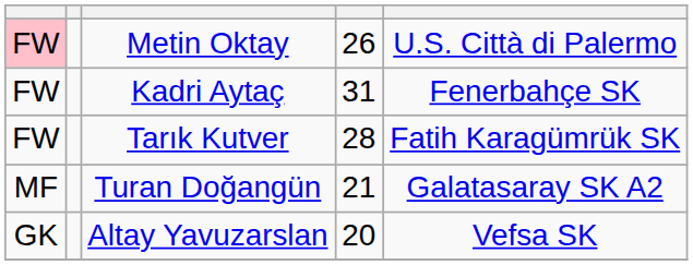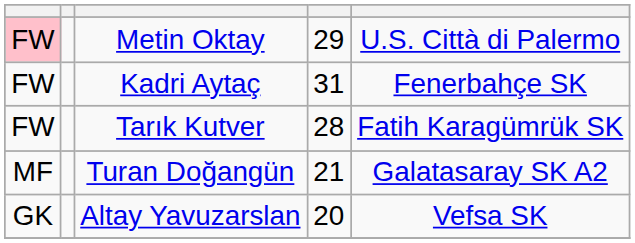 <table class="wikitable sortable" style="text-align: center">
 <tr>
 <th></th>
 <th></th>
 <th></th>
 <th></th>
 <th></th>
 </tr>
 <tr>
 <td style="background: pink;">FW</td>
 <td></td>
 <td><a href='#'>Metin Oktay</a></td>
-<td>26</td>
+<td>29</td>
 <td><a href='#'>U.S. Città di Palermo</a></td>
 </tr>
 <tr>
 <td>FW</td>
 <td></td>
 <td><a href='#'>Kadri Aytaç</a></td>
 <td>31</td>
 <td><a href='#'>Fenerbahçe SK</a></td>
 </tr>
 <tr>
 <td>FW</td>
 <td></td>
 <td><a href='#'>Tarık Kutver</a></td>
 <td>28</td>
 <td><a href='#'>Fatih Karagümrük SK</a></td>
 </tr>
 <tr>
 <td>MF</td>
 <td></td>
 <td><a href='#'>Turan Doğangün</a></td>
 <td>21</td>
 <td><a href='#'>Galatasaray SK A2</a></td>
 </tr>
 <tr>
 <td>GK</td>
 <td></td>
 <td><a href='#'>Altay Yavuzarslan</a></td>
 <td>20</td>
 <td><a href='#'>Vefsa SK</a></td>
 </tr>
 <tr>
 </tr>
 </table>
